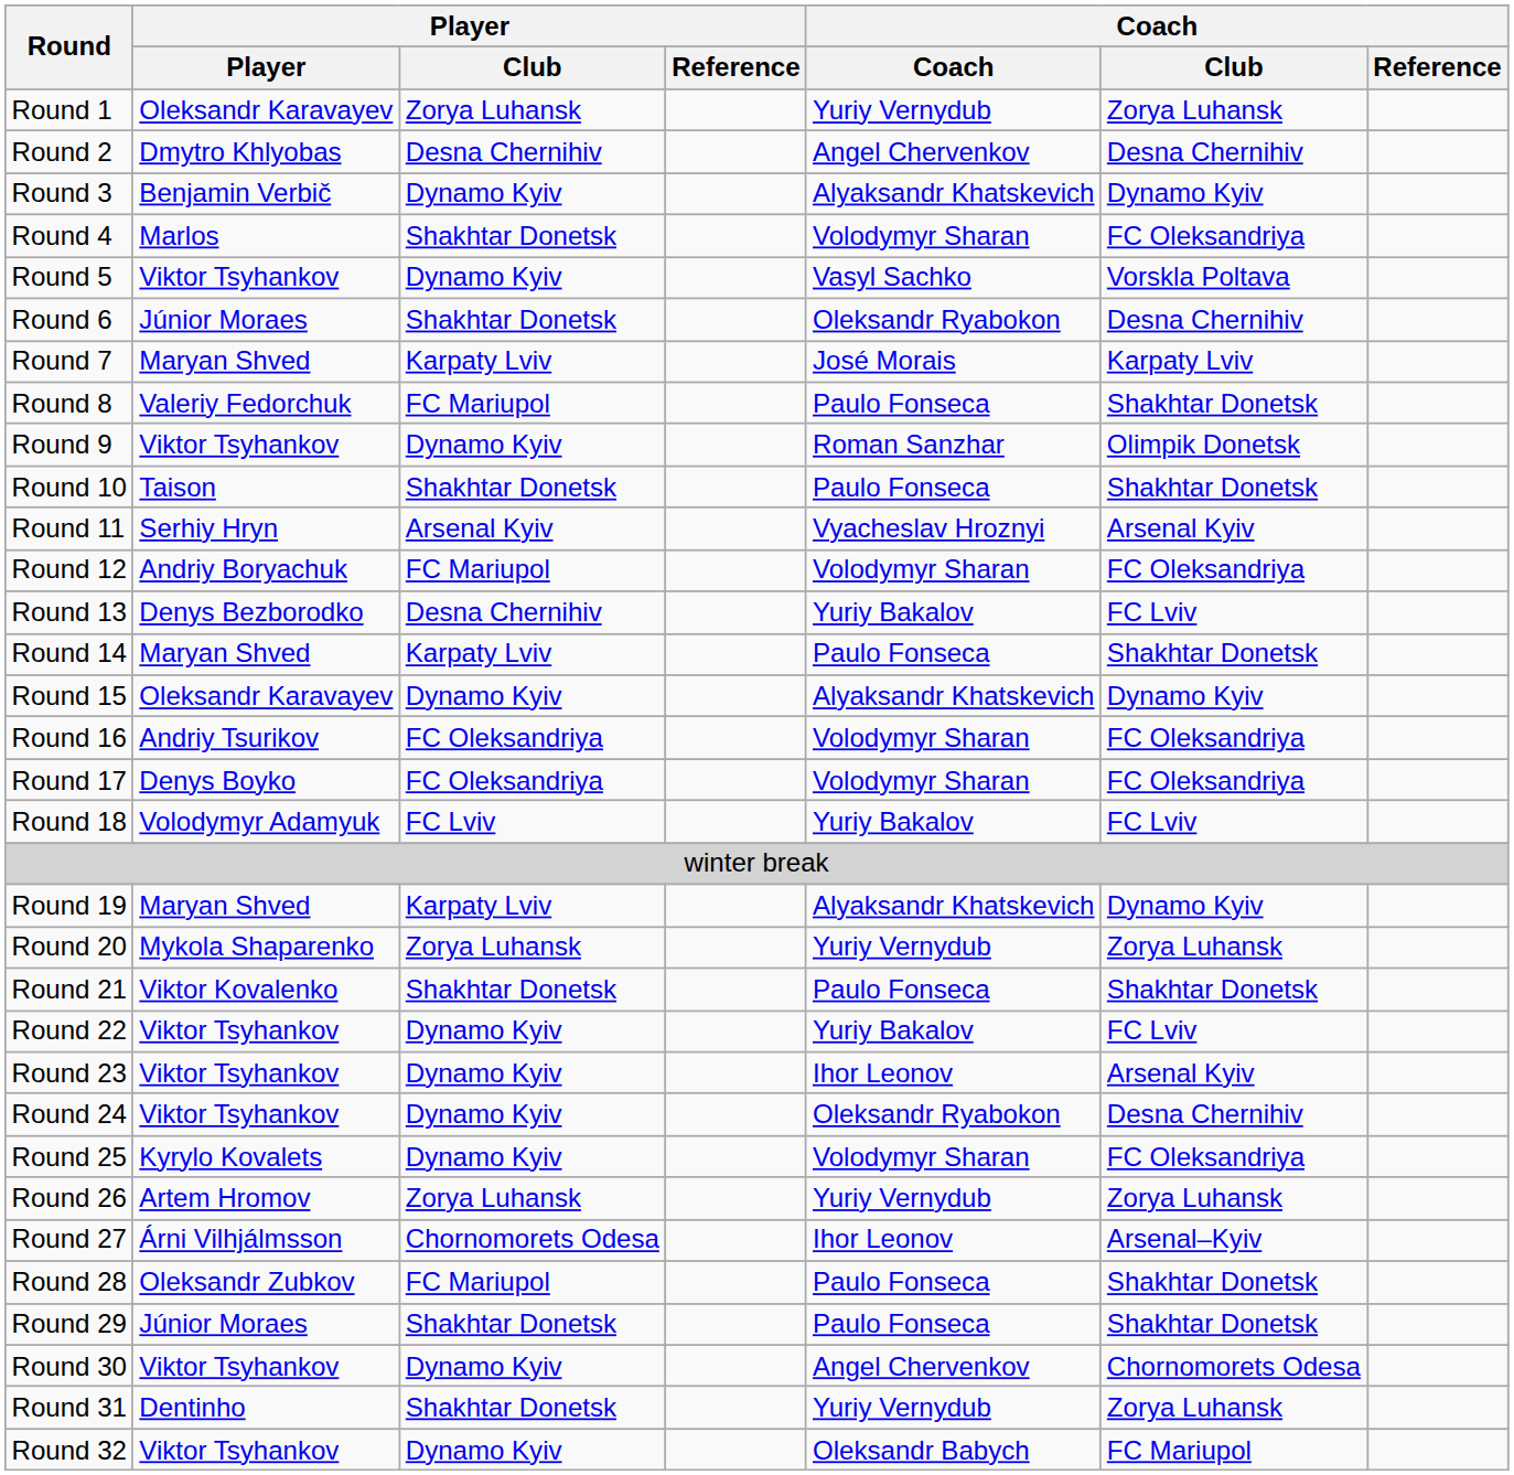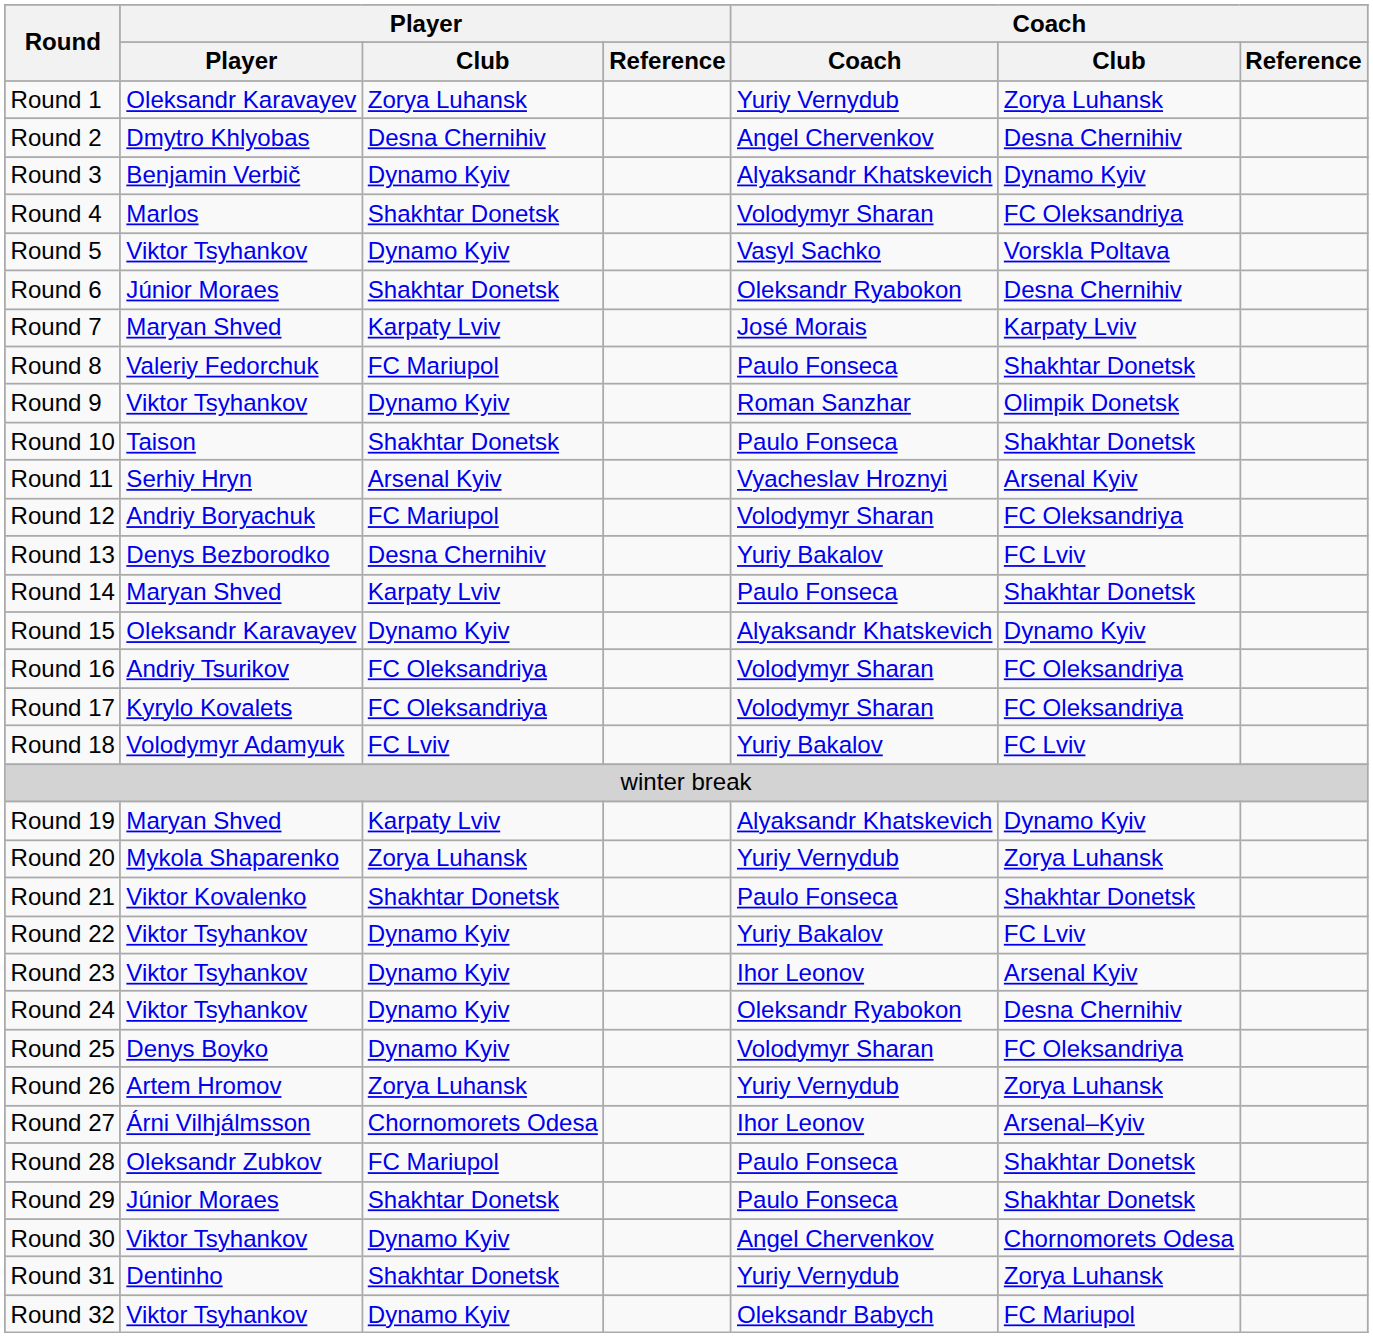 <table class="wikitable collapsible autocollapse" style="text-align:left; font-size:85%">
 <tr>
 <th rowspan="2">Round</th>
 <th colspan="3">Player</th>
 <th colspan="3">Coach</th>
 </tr>
 <tr>
 <th>Player</th>
 <th>Club</th>
 <th>Reference</th>
 <th>Coach</th>
 <th>Club</th>
 <th>Reference</th>
 </tr>
 <tr>
 <td>Round 1</td>
 <td> <a href='#'>Oleksandr Karavayev</a></td>
 <td><a href='#'>Zorya Luhansk</a></td>
 <td align=center></td>
 <td> <a href='#'>Yuriy Vernydub</a></td>
 <td><a href='#'>Zorya Luhansk</a></td>
 <td align=center></td>
 </tr>
 <tr>
 <td>Round 2</td>
 <td> <a href='#'>Dmytro Khlyobas</a></td>
 <td><a href='#'>Desna Chernihiv</a></td>
 <td align=center></td>
 <td> <a href='#'>Angel Chervenkov</a></td>
 <td><a href='#'>Desna Chernihiv</a></td>
 <td align=center></td>
 </tr>
 <tr>
 <td>Round 3</td>
 <td> <a href='#'>Benjamin Verbič</a></td>
 <td><a href='#'>Dynamo Kyiv</a></td>
 <td align=center></td>
 <td> <a href='#'>Alyaksandr Khatskevich</a></td>
 <td><a href='#'>Dynamo Kyiv</a></td>
 <td align=center></td>
 </tr>
 <tr>
 <td>Round 4</td>
 <td> <a href='#'>Marlos</a></td>
 <td><a href='#'>Shakhtar Donetsk</a></td>
 <td align=center></td>
 <td> <a href='#'>Volodymyr Sharan</a></td>
 <td><a href='#'>FC Oleksandriya</a></td>
 <td align=center></td>
 </tr>
 <tr>
 <td>Round 5</td>
 <td> <a href='#'>Viktor Tsyhankov</a></td>
 <td><a href='#'>Dynamo Kyiv</a></td>
 <td align=center></td>
 <td> <a href='#'>Vasyl Sachko</a></td>
 <td><a href='#'>Vorskla Poltava</a></td>
 <td align=center></td>
 </tr>
 <tr>
 <td>Round 6</td>
 <td> <a href='#'>Júnior Moraes</a></td>
 <td><a href='#'>Shakhtar Donetsk</a></td>
 <td align=center></td>
 <td> <a href='#'>Oleksandr Ryabokon</a></td>
 <td><a href='#'>Desna Chernihiv</a></td>
 <td align=center></td>
 </tr>
 <tr>
 <td>Round 7</td>
 <td> <a href='#'>Maryan Shved</a></td>
 <td><a href='#'>Karpaty Lviv</a></td>
 <td align=center></td>
 <td> <a href='#'>José Morais</a></td>
 <td><a href='#'>Karpaty Lviv</a></td>
 <td align=center></td>
 </tr>
 <tr>
 <td>Round 8</td>
 <td> <a href='#'>Valeriy Fedorchuk</a></td>
 <td><a href='#'>FC Mariupol</a></td>
 <td align=center></td>
 <td> <a href='#'>Paulo Fonseca</a></td>
 <td><a href='#'>Shakhtar Donetsk</a></td>
 <td align=center></td>
 </tr>
 <tr>
 <td>Round 9</td>
 <td> <a href='#'>Viktor Tsyhankov</a></td>
 <td><a href='#'>Dynamo Kyiv</a></td>
 <td align=center></td>
 <td> <a href='#'>Roman Sanzhar</a></td>
 <td><a href='#'>Olimpik Donetsk</a></td>
 <td align=center></td>
 </tr>
 <tr>
 <td>Round 10</td>
 <td> <a href='#'>Taison</a></td>
 <td><a href='#'>Shakhtar Donetsk</a></td>
 <td align=center></td>
 <td> <a href='#'>Paulo Fonseca</a></td>
 <td><a href='#'>Shakhtar Donetsk</a></td>
 <td align=center></td>
 </tr>
 <tr>
 <td>Round 11</td>
 <td> <a href='#'>Serhiy Hryn</a></td>
 <td><a href='#'>Arsenal Kyiv</a></td>
 <td align=center></td>
 <td> <a href='#'>Vyacheslav Hroznyi</a></td>
 <td><a href='#'>Arsenal Kyiv</a></td>
 <td align=center></td>
 </tr>
 <tr>
 <td>Round 12</td>
 <td> <a href='#'>Andriy Boryachuk</a></td>
 <td><a href='#'>FC Mariupol</a></td>
 <td align=center></td>
 <td> <a href='#'>Volodymyr Sharan</a></td>
 <td><a href='#'>FC Oleksandriya</a></td>
 <td align=center></td>
 </tr>
 <tr>
 <td>Round 13</td>
 <td> <a href='#'>Denys Bezborodko</a></td>
 <td><a href='#'>Desna Chernihiv</a></td>
 <td align=center></td>
 <td> <a href='#'>Yuriy Bakalov</a></td>
 <td><a href='#'>FC Lviv</a></td>
 <td align=center></td>
 </tr>
 <tr>
 <td>Round 14</td>
 <td> <a href='#'>Maryan Shved</a></td>
 <td><a href='#'>Karpaty Lviv</a></td>
 <td align=center></td>
 <td> <a href='#'>Paulo Fonseca</a></td>
 <td><a href='#'>Shakhtar Donetsk</a></td>
 <td align=center></td>
 </tr>
 <tr>
 <td>Round 15</td>
 <td> <a href='#'>Oleksandr Karavayev</a></td>
 <td><a href='#'>Dynamo Kyiv</a></td>
 <td align=center></td>
 <td> <a href='#'>Alyaksandr Khatskevich</a></td>
 <td><a href='#'>Dynamo Kyiv</a></td>
 <td align=center></td>
 </tr>
 <tr>
 <td>Round 16</td>
 <td> <a href='#'>Andriy Tsurikov</a></td>
 <td><a href='#'>FC Oleksandriya</a></td>
 <td align=center></td>
 <td> <a href='#'>Volodymyr Sharan</a></td>
 <td><a href='#'>FC Oleksandriya</a></td>
 <td align=center></td>
 </tr>
 <tr>
 <td>Round 17</td>
-<td> <a href='#'>Denys Boyko</a></td>
+<td> <a href='#'>Kyrylo Kovalets</a></td>
 <td><a href='#'>FC Oleksandriya</a></td>
 <td align=center></td>
 <td> <a href='#'>Volodymyr Sharan</a></td>
 <td><a href='#'>FC Oleksandriya</a></td>
 <td align=center></td>
 </tr>
 <tr>
 <td>Round 18</td>
 <td> <a href='#'>Volodymyr Adamyuk</a></td>
 <td><a href='#'>FC Lviv</a></td>
 <td align=center></td>
 <td> <a href='#'>Yuriy Bakalov</a></td>
 <td><a href='#'>FC Lviv</a></td>
 <td align=center></td>
 </tr>
 <tr>
 <td colspan="7"  style="text-align:center; background:lightgrey;">winter break</td>
 </tr>
 <tr>
 <td>Round 19</td>
 <td> <a href='#'>Maryan Shved</a></td>
 <td><a href='#'>Karpaty Lviv</a></td>
 <td align=center></td>
 <td> <a href='#'>Alyaksandr Khatskevich</a></td>
 <td><a href='#'>Dynamo Kyiv</a></td>
 <td align=center></td>
 </tr>
 <tr>
 <td>Round 20</td>
 <td> <a href='#'>Mykola Shaparenko</a></td>
 <td><a href='#'>Zorya Luhansk</a></td>
 <td align=center></td>
 <td> <a href='#'>Yuriy Vernydub</a></td>
 <td><a href='#'>Zorya Luhansk</a></td>
 <td align=center></td>
 </tr>
 <tr>
 <td>Round 21</td>
 <td> <a href='#'>Viktor Kovalenko</a></td>
 <td><a href='#'>Shakhtar Donetsk</a></td>
 <td align=center></td>
 <td> <a href='#'>Paulo Fonseca</a></td>
 <td><a href='#'>Shakhtar Donetsk</a></td>
 <td align=center></td>
 </tr>
 <tr>
 <td>Round 22</td>
 <td> <a href='#'>Viktor Tsyhankov</a></td>
 <td><a href='#'>Dynamo Kyiv</a></td>
 <td align=center></td>
 <td> <a href='#'>Yuriy Bakalov</a></td>
 <td><a href='#'>FC Lviv</a></td>
 <td align=center></td>
 </tr>
 <tr>
 <td>Round 23</td>
 <td> <a href='#'>Viktor Tsyhankov</a></td>
 <td><a href='#'>Dynamo Kyiv</a></td>
 <td align=center></td>
 <td> <a href='#'>Ihor Leonov</a></td>
 <td><a href='#'>Arsenal Kyiv</a></td>
 <td align=center></td>
 </tr>
 <tr>
 <td>Round 24</td>
 <td> <a href='#'>Viktor Tsyhankov</a></td>
 <td><a href='#'>Dynamo Kyiv</a></td>
 <td align=center></td>
 <td> <a href='#'>Oleksandr Ryabokon</a></td>
 <td><a href='#'>Desna Chernihiv</a></td>
 <td align=center></td>
 </tr>
 <tr>
 <td>Round 25</td>
-<td> <a href='#'>Kyrylo Kovalets</a></td>
+<td> <a href='#'>Denys Boyko</a></td>
 <td><a href='#'>Dynamo Kyiv</a></td>
 <td align=center></td>
 <td> <a href='#'>Volodymyr Sharan</a></td>
 <td><a href='#'>FC Oleksandriya</a></td>
 <td align=center></td>
 </tr>
 <tr>
 <td>Round 26</td>
 <td> <a href='#'>Artem Hromov</a></td>
 <td><a href='#'>Zorya Luhansk</a></td>
 <td align=center></td>
 <td> <a href='#'>Yuriy Vernydub</a></td>
 <td><a href='#'>Zorya Luhansk</a></td>
 <td align=center></td>
 </tr>
 <tr>
 <td>Round 27</td>
 <td> <a href='#'>Árni Vilhjálmsson</a></td>
 <td><a href='#'>Chornomorets Odesa</a></td>
 <td align=center></td>
 <td> <a href='#'>Ihor Leonov</a></td>
 <td><a href='#'>Arsenal–Kyiv</a></td>
 <td align=center></td>
 </tr>
 <tr>
 <td>Round 28</td>
 <td> <a href='#'>Oleksandr Zubkov</a></td>
 <td><a href='#'>FC Mariupol</a></td>
 <td align=center></td>
 <td> <a href='#'>Paulo Fonseca</a></td>
 <td><a href='#'>Shakhtar Donetsk</a></td>
 <td align=center></td>
 </tr>
 <tr>
 <td>Round 29</td>
 <td> <a href='#'>Júnior Moraes</a></td>
 <td><a href='#'>Shakhtar Donetsk</a></td>
 <td align=center></td>
 <td> <a href='#'>Paulo Fonseca</a></td>
 <td><a href='#'>Shakhtar Donetsk</a></td>
 <td align=center></td>
 </tr>
 <tr>
 <td>Round 30</td>
 <td> <a href='#'>Viktor Tsyhankov</a></td>
 <td><a href='#'>Dynamo Kyiv</a></td>
 <td align=center></td>
 <td> <a href='#'>Angel Chervenkov</a></td>
 <td><a href='#'>Chornomorets Odesa</a></td>
 <td align=center></td>
 </tr>
 <tr>
 <td>Round 31</td>
 <td> <a href='#'>Dentinho</a></td>
 <td><a href='#'>Shakhtar Donetsk</a></td>
 <td align=center></td>
 <td> <a href='#'>Yuriy Vernydub</a></td>
 <td><a href='#'>Zorya Luhansk</a></td>
 <td align=center></td>
 </tr>
 <tr>
 <td>Round 32</td>
 <td> <a href='#'>Viktor Tsyhankov</a></td>
 <td><a href='#'>Dynamo Kyiv</a></td>
 <td align=center></td>
 <td> <a href='#'>Oleksandr Babych</a></td>
 <td><a href='#'>FC Mariupol</a></td>
 <td align=center></td>
 </tr>
 </table>
